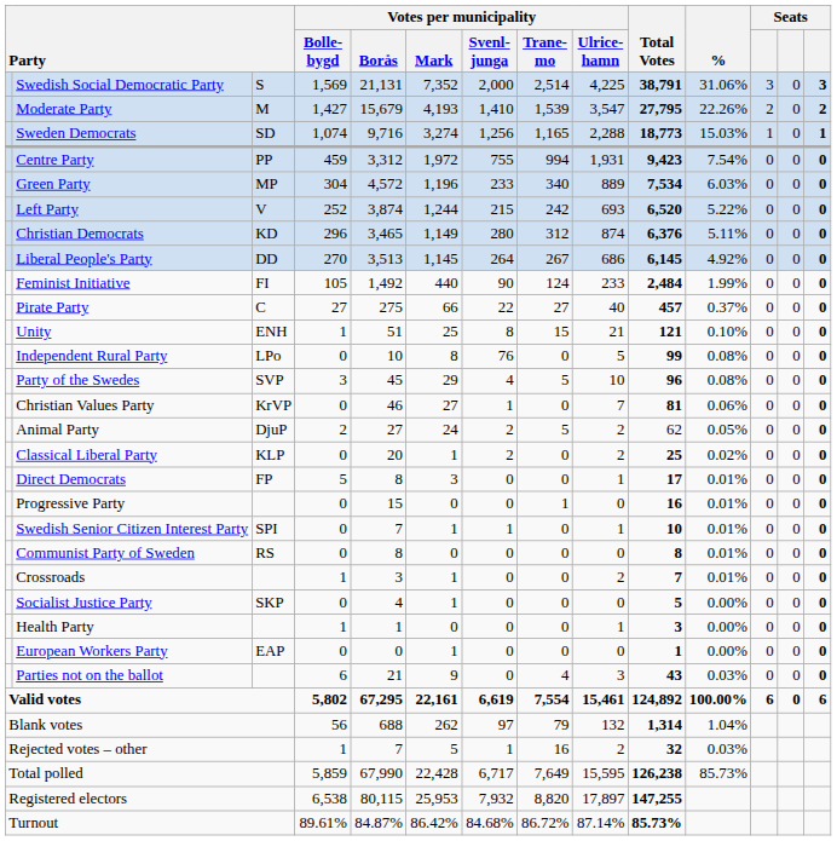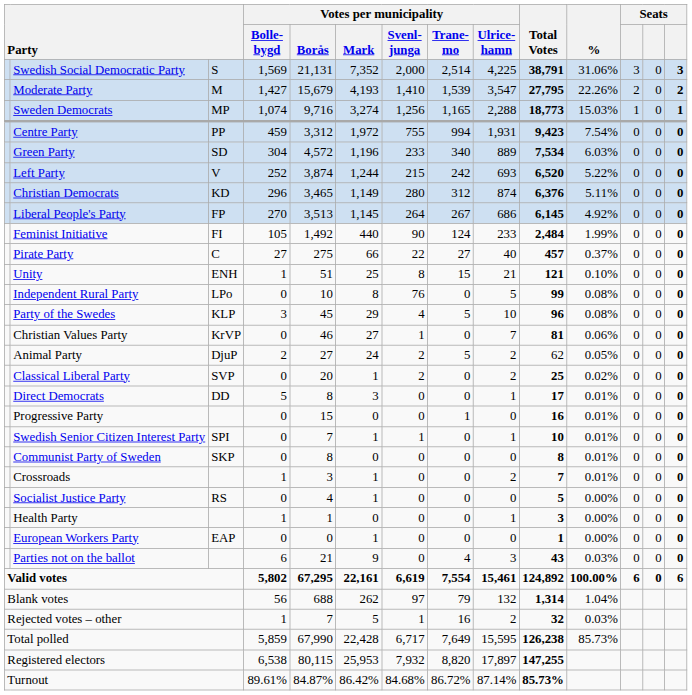 <table class="wikitable" border="1" style="text-align:right;">
 <tr>
 <th style="text-align:left;" valign=bottom rowspan=2 colspan=3>Party</th>
 <th colspan=6>Votes per municipality</th>
 <th align=center valign=bottom rowspan=2 width="50">Total Votes</th>
 <th align=center valign=bottom rowspan=2 width="50">%</th>
 <th colspan=3>Seats</th>
 </tr>
 <tr>
 <th align=center valign=bottom width="50"><a href='#'>Bolle- bygd</a></th>
 <th align=center valign=bottom width="50"><a href='#'>Borås</a></th>
 <th align=center valign=bottom width="50"><a href='#'>Mark</a></th>
 <th align=center valign=bottom width="50"><a href='#'>Svenl- junga</a></th>
 <th align=center valign=bottom width="50"><a href='#'>Trane- mo</a></th>
 <th align=center valign=bottom width="50"><a href='#'>Ulrice- hamn</a></th>
 <th align=center valign=bottom width="20"><small></small></th>
 <th align=center valign=bottom width="20"><small><a href='#'></a></small></th>
 <th align=center valign=bottom width="20"><small></small></th>
 </tr>
 <tr style="background:#CEE0F2;">
 <td></td>
 <td align=left style="white-space: nowrap;"><a href='#'>Swedish Social Democratic Party</a></td>
 <td align=left>S</td>
 <td>1,569</td>
 <td>21,131</td>
 <td>7,352</td>
 <td>2,000</td>
 <td>2,514</td>
 <td>4,225</td>
 <td><strong>38,791</strong></td>
 <td>31.06%</td>
 <td>3</td>
 <td>0</td>
 <td><strong>3</strong></td>
 </tr>
 <tr style="background:#CEE0F2;">
 <td></td>
 <td align=left><a href='#'>Moderate Party</a></td>
 <td align=left>M</td>
 <td>1,427</td>
 <td>15,679</td>
 <td>4,193</td>
 <td>1,410</td>
 <td>1,539</td>
 <td>3,547</td>
 <td><strong>27,795</strong></td>
 <td>22.26%</td>
 <td>2</td>
 <td>0</td>
 <td><strong>2</strong></td>
 </tr>
 <tr style="background:#CEE0F2;">
 <td></td>
 <td align=left><a href='#'>Sweden Democrats</a></td>
-<td align=left>SD</td>
+<td align=left>MP</td>
 <td>1,074</td>
 <td>9,716</td>
 <td>3,274</td>
 <td>1,256</td>
 <td>1,165</td>
 <td>2,288</td>
 <td><strong>18,773</strong></td>
 <td>15.03%</td>
 <td>1</td>
 <td>0</td>
 <td><strong>1</strong></td>
 </tr>
 <tr style="background:#CEE0F2; border-top:3px solid darkgray;">
 <td></td>
 <td align=left><a href='#'>Centre Party</a></td>
 <td align=left>PP</td>
 <td>459</td>
 <td>3,312</td>
 <td>1,972</td>
 <td>755</td>
 <td>994</td>
 <td>1,931</td>
 <td><strong>9,423</strong></td>
 <td>7.54%</td>
 <td>0</td>
 <td>0</td>
 <td><strong>0</strong></td>
 </tr>
 <tr style="background:#CEE0F2;">
 <td></td>
 <td align=left><a href='#'>Green Party</a></td>
-<td align=left>MP</td>
+<td align=left>SD</td>
 <td>304</td>
 <td>4,572</td>
 <td>1,196</td>
 <td>233</td>
 <td>340</td>
 <td>889</td>
 <td><strong>7,534</strong></td>
 <td>6.03%</td>
 <td>0</td>
 <td>0</td>
 <td><strong>0</strong></td>
 </tr>
 <tr style="background:#CEE0F2;">
 <td></td>
 <td align=left><a href='#'>Left Party</a></td>
 <td align=left>V</td>
 <td>252</td>
 <td>3,874</td>
 <td>1,244</td>
 <td>215</td>
 <td>242</td>
 <td>693</td>
 <td><strong>6,520</strong></td>
 <td>5.22%</td>
 <td>0</td>
 <td>0</td>
 <td><strong>0</strong></td>
 </tr>
 <tr style="background:#CEE0F2;">
 <td></td>
 <td align=left><a href='#'>Christian Democrats</a></td>
 <td align=left>KD</td>
 <td>296</td>
 <td>3,465</td>
 <td>1,149</td>
 <td>280</td>
 <td>312</td>
 <td>874</td>
 <td><strong>6,376</strong></td>
 <td>5.11%</td>
 <td>0</td>
 <td>0</td>
 <td><strong>0</strong></td>
 </tr>
 <tr style="background:#CEE0F2;">
 <td></td>
 <td align=left><a href='#'>Liberal People's Party</a></td>
-<td align=left>DD</td>
+<td align=left>FP</td>
 <td>270</td>
 <td>3,513</td>
 <td>1,145</td>
 <td>264</td>
 <td>267</td>
 <td>686</td>
 <td><strong>6,145</strong></td>
 <td>4.92%</td>
 <td>0</td>
 <td>0</td>
 <td><strong>0</strong></td>
 </tr>
 <tr>
 <td></td>
 <td align=left><a href='#'>Feminist Initiative</a></td>
 <td align=left>FI</td>
 <td>105</td>
 <td>1,492</td>
 <td>440</td>
 <td>90</td>
 <td>124</td>
 <td>233</td>
 <td><strong>2,484</strong></td>
 <td>1.99%</td>
 <td>0</td>
 <td>0</td>
 <td><strong>0</strong></td>
 </tr>
 <tr>
 <td></td>
 <td align=left><a href='#'>Pirate Party</a></td>
 <td align=left>C</td>
 <td>27</td>
 <td>275</td>
 <td>66</td>
 <td>22</td>
 <td>27</td>
 <td>40</td>
 <td><strong>457</strong></td>
 <td>0.37%</td>
 <td>0</td>
 <td>0</td>
 <td><strong>0</strong></td>
 </tr>
 <tr>
 <td></td>
 <td align=left><a href='#'>Unity</a></td>
 <td align=left>ENH</td>
 <td>1</td>
 <td>51</td>
 <td>25</td>
 <td>8</td>
 <td>15</td>
 <td>21</td>
 <td><strong>121</strong></td>
 <td>0.10%</td>
 <td>0</td>
 <td>0</td>
 <td><strong>0</strong></td>
 </tr>
 <tr>
 <td></td>
 <td align=left><a href='#'>Independent Rural Party</a></td>
 <td align=left>LPo</td>
 <td>0</td>
 <td>10</td>
 <td>8</td>
 <td>76</td>
 <td>0</td>
 <td>5</td>
 <td><strong>99</strong></td>
 <td>0.08%</td>
 <td>0</td>
 <td>0</td>
 <td><strong>0</strong></td>
 </tr>
 <tr>
 <td></td>
 <td align=left><a href='#'>Party of the Swedes</a></td>
-<td align=left>SVP</td>
+<td align=left>KLP</td>
 <td>3</td>
 <td>45</td>
 <td>29</td>
 <td>4</td>
 <td>5</td>
 <td>10</td>
 <td><strong>96</strong></td>
 <td>0.08%</td>
 <td>0</td>
 <td>0</td>
 <td><strong>0</strong></td>
 </tr>
 <tr>
 <td></td>
 <td align=left>Christian Values Party</td>
 <td align=left>KrVP</td>
 <td>0</td>
 <td>46</td>
 <td>27</td>
 <td>1</td>
 <td>0</td>
 <td>7</td>
 <td><strong>81</strong></td>
 <td>0.06%</td>
 <td>0</td>
 <td>0</td>
 <td><strong>0</strong></td>
 </tr>
 <tr>
 <td></td>
 <td align=left>Animal Party</td>
 <td align=left>DjuP</td>
 <td>2</td>
 <td>27</td>
 <td>24</td>
 <td>2</td>
 <td>5</td>
 <td>2</td>
 <td>62</td>
 <td>0.05%</td>
 <td>0</td>
 <td>0</td>
 <td><strong>0</strong></td>
 </tr>
 <tr>
 <td></td>
 <td align=left><a href='#'>Classical Liberal Party</a></td>
-<td align=left>KLP</td>
+<td align=left>SVP</td>
 <td>0</td>
 <td>20</td>
 <td>1</td>
 <td>2</td>
 <td>0</td>
 <td>2</td>
 <td><strong>25</strong></td>
 <td>0.02%</td>
 <td>0</td>
 <td>0</td>
 <td><strong>0</strong></td>
 </tr>
 <tr>
 <td></td>
 <td align=left><a href='#'>Direct Democrats</a></td>
-<td align=left>FP</td>
+<td align=left>DD</td>
 <td>5</td>
 <td>8</td>
 <td>3</td>
 <td>0</td>
 <td>0</td>
 <td>1</td>
 <td><strong>17</strong></td>
 <td>0.01%</td>
 <td>0</td>
 <td>0</td>
 <td><strong>0</strong></td>
 </tr>
 <tr>
 <td></td>
 <td align=left>Progressive Party</td>
 <td></td>
 <td>0</td>
 <td>15</td>
 <td>0</td>
 <td>0</td>
 <td>1</td>
 <td>0</td>
 <td><strong>16</strong></td>
 <td>0.01%</td>
 <td>0</td>
 <td>0</td>
 <td><strong>0</strong></td>
 </tr>
 <tr>
 <td></td>
 <td align=left><a href='#'>Swedish Senior Citizen Interest Party</a></td>
 <td align=left>SPI</td>
 <td>0</td>
 <td>7</td>
 <td>1</td>
 <td>1</td>
 <td>0</td>
 <td>1</td>
 <td><strong>10</strong></td>
 <td>0.01%</td>
 <td>0</td>
 <td>0</td>
 <td><strong>0</strong></td>
 </tr>
 <tr>
 <td></td>
 <td align=left><a href='#'>Communist Party of Sweden</a></td>
-<td align=left>RS</td>
+<td align=left>SKP</td>
 <td>0</td>
 <td>8</td>
 <td>0</td>
 <td>0</td>
 <td>0</td>
 <td>0</td>
 <td><strong>8</strong></td>
 <td>0.01%</td>
 <td>0</td>
 <td>0</td>
 <td><strong>0</strong></td>
 </tr>
 <tr>
 <td></td>
 <td align=left>Crossroads</td>
 <td></td>
 <td>1</td>
 <td>3</td>
 <td>1</td>
 <td>0</td>
 <td>0</td>
 <td>2</td>
 <td><strong>7</strong></td>
 <td>0.01%</td>
 <td>0</td>
 <td>0</td>
 <td><strong>0</strong></td>
 </tr>
 <tr>
 <td></td>
 <td align=left><a href='#'>Socialist Justice Party</a></td>
-<td align=left>SKP</td>
+<td align=left>RS</td>
 <td>0</td>
 <td>4</td>
 <td>1</td>
 <td>0</td>
 <td>0</td>
 <td>0</td>
 <td><strong>5</strong></td>
 <td>0.00%</td>
 <td>0</td>
 <td>0</td>
 <td><strong>0</strong></td>
 </tr>
 <tr>
 <td></td>
 <td align=left>Health Party</td>
 <td></td>
 <td>1</td>
 <td>1</td>
 <td>0</td>
 <td>0</td>
 <td>0</td>
 <td>1</td>
 <td><strong>3</strong></td>
 <td>0.00%</td>
 <td>0</td>
 <td>0</td>
 <td><strong>0</strong></td>
 </tr>
 <tr>
 <td></td>
 <td align=left><a href='#'>European Workers Party</a></td>
 <td align=left>EAP</td>
 <td>0</td>
 <td>0</td>
 <td>1</td>
 <td>0</td>
 <td>0</td>
 <td>0</td>
 <td><strong>1</strong></td>
 <td>0.00%</td>
 <td>0</td>
 <td>0</td>
 <td><strong>0</strong></td>
 </tr>
 <tr>
 <td></td>
 <td align=left><a href='#'>Parties not on the ballot</a></td>
 <td></td>
 <td>6</td>
 <td>21</td>
 <td>9</td>
 <td>0</td>
 <td>4</td>
 <td>3</td>
 <td><strong>43</strong></td>
 <td>0.03%</td>
 <td>0</td>
 <td>0</td>
 <td><strong>0</strong></td>
 </tr>
 <tr style="font-weight:bold">
 <td align=left colspan=3>Valid votes</td>
 <td>5,802</td>
 <td>67,295</td>
 <td>22,161</td>
 <td>6,619</td>
 <td>7,554</td>
 <td>15,461</td>
 <td>124,892</td>
 <td>100.00%</td>
 <td>6</td>
 <td>0</td>
 <td>6</td>
 </tr>
 <tr>
 <td align=left colspan=3>Blank votes</td>
 <td>56</td>
 <td>688</td>
 <td>262</td>
 <td>97</td>
 <td>79</td>
 <td>132</td>
 <td><strong>1,314</strong></td>
 <td>1.04%</td>
 <td></td>
 <td></td>
 <td></td>
 </tr>
 <tr>
 <td align=left colspan=3>Rejected votes – other</td>
 <td>1</td>
 <td>7</td>
 <td>5</td>
 <td>1</td>
 <td>16</td>
 <td>2</td>
 <td><strong>32</strong></td>
 <td>0.03%</td>
 <td></td>
 <td></td>
 <td></td>
 </tr>
 <tr>
 <td align=left colspan=3>Total polled</td>
 <td>5,859</td>
 <td>67,990</td>
 <td>22,428</td>
 <td>6,717</td>
 <td>7,649</td>
 <td>15,595</td>
 <td><strong>126,238</strong></td>
 <td>85.73%</td>
 <td></td>
 <td></td>
 <td></td>
 </tr>
 <tr>
 <td align=left colspan=3>Registered electors</td>
 <td>6,538</td>
 <td>80,115</td>
 <td>25,953</td>
 <td>7,932</td>
 <td>8,820</td>
 <td>17,897</td>
 <td><strong>147,255</strong></td>
 <td></td>
 <td></td>
 <td></td>
 <td></td>
 </tr>
 <tr>
 <td align=left colspan=3>Turnout</td>
 <td>89.61%</td>
 <td>84.87%</td>
 <td>86.42%</td>
 <td>84.68%</td>
 <td>86.72%</td>
 <td>87.14%</td>
 <td><strong>85.73%</strong></td>
 <td></td>
 <td></td>
 <td></td>
 <td></td>
 </tr>
 </table>
